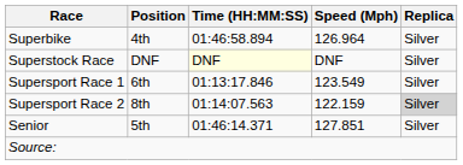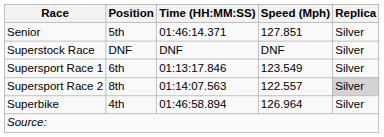 <table class="wikitable">
 <tr>
 <th>Race</th>
 <th>Position</th>
 <th>Time (HH:MM:SS)</th>
 <th>Speed (Mph)</th>
 <th>Replica</th>
 </tr>
 <tr>
-<td>Superbike</td>
-<td>4th</td>
-<td>01:46:58.894</td>
-<td>126.964</td>
+<td>Senior</td>
+<td>5th</td>
+<td>01:46:14.371</td>
+<td>127.851</td>
 <td>Silver</td>
 </tr>
 <tr>
 <td>Superstock Race</td>
 <td>DNF</td>
-<td style="background: lightyellow;">DNF</td>
+<td>DNF</td>
 <td>DNF</td>
 <td>Silver</td>
 </tr>
 <tr>
 <td>Supersport Race 1</td>
 <td>6th</td>
 <td>01:13:17.846</td>
 <td>123.549</td>
 <td>Silver</td>
 </tr>
 <tr>
 <td>Supersport Race 2</td>
 <td>8th</td>
 <td>01:14:07.563</td>
-<td>122.159</td>
+<td>122.557</td>
 <td style="background: lightgrey;">Silver</td>
 </tr>
 <tr>
-<td>Senior</td>
-<td>5th</td>
-<td>01:46:14.371</td>
-<td>127.851</td>
+<td>Superbike</td>
+<td>4th</td>
+<td>01:46:58.894</td>
+<td>126.964</td>
 <td>Silver</td>
 </tr>
 <tr>
 <td colspan="5"><em>Source:</em></td>
 </tr>
 </table>
